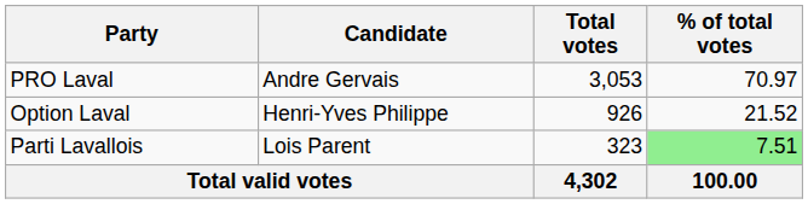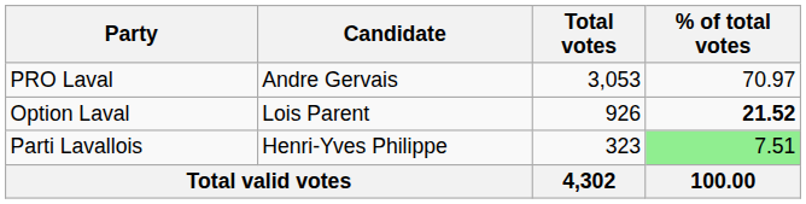 <table style="width:600px;" class="wikitable">
 <tr style="background-color:#E9E9E9">
 <th colspan="2" style="width: 200px">Party</th>
 <th colspan="1" style="width: 200px">Candidate</th>
 <th align="right">Total votes</th>
 <th align="right">% of total votes</th>
 </tr>
 <tr>
 <td colspan="2" align="left">PRO Laval</td>
 <td align="left">Andre Gervais</td>
 <td align="right">3,053</td>
 <td align="right">70.97</td>
 </tr>
 <tr>
 <td colspan="2" align="left">Option Laval</td>
-<td align="left">Henri-Yves Philippe</td>
+<td align="left">Lois Parent</td>
 <td align="right">926</td>
-<td align="right">21.52</td>
+<td align="right"><strong>21.52</strong></td>
 </tr>
 <tr>
 <td colspan="2" align="left">Parti Lavallois</td>
-<td align="left">Lois Parent</td>
+<td align="left">Henri-Yves Philippe</td>
 <td align="right">323</td>
 <td align="right" style="background: lightgreen;">7.51</td>
 </tr>
 <tr bgcolor="#EEEEEE">
 <th colspan="3"  align="left">Total valid votes</th>
 <th align="right">4,302</th>
 <th align="right">100.00</th>
 </tr>
 </table>
